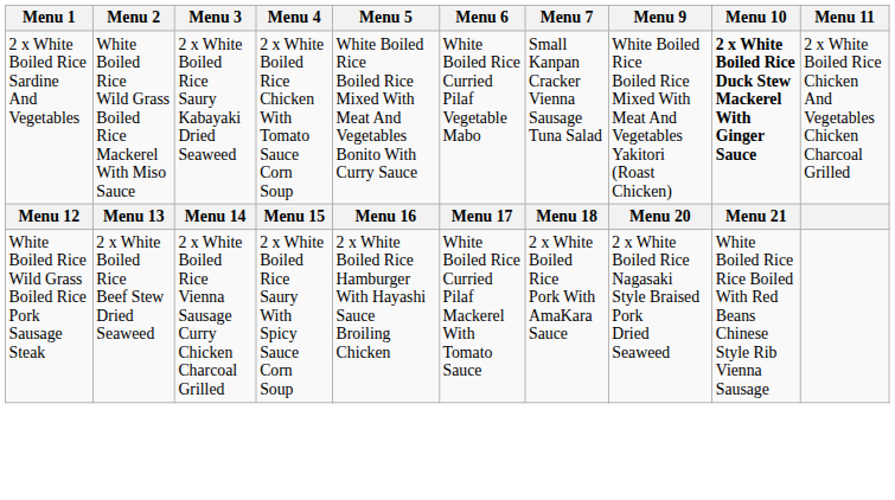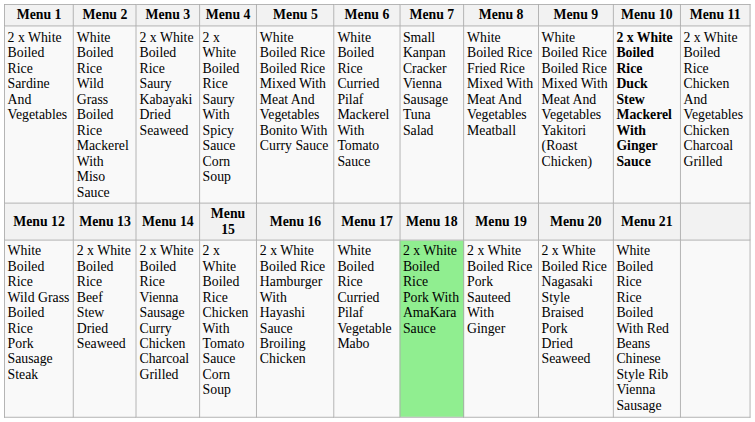 <table class="wikitable collapsible collapsed" style="min-width:400px">
 <tr>
 <th>Menu 1</th>
 <th>Menu 2</th>
 <th>Menu 3</th>
 <th>Menu 4</th>
 <th>Menu 5</th>
 <th>Menu 6</th>
 <th>Menu 7</th>
+<th>Menu 8</th>
 <th>Menu 9</th>
 <th>Menu 10</th>
 <th>Menu 11</th>
 </tr>
 <tr style="vertical-align: top;">
 <td>2 x White Boiled Rice<br>Sardine And Vegetables</td>
 <td>White Boiled Rice<br>Wild Grass Boiled Rice<br>Mackerel With Miso Sauce</td>
 <td>2 x White Boiled Rice<br>Saury Kabayaki<br>Dried Seaweed</td>
-<td>2 x White Boiled Rice<br>Chicken With Tomato Sauce<br>Corn Soup</td>
+<td>2 x White Boiled Rice<br>Saury With Spicy Sauce<br>Corn Soup</td>
 <td>White Boiled Rice<br>Boiled Rice Mixed With Meat And Vegetables<br>Bonito With Curry Sauce</td>
-<td>White Boiled Rice<br>Curried Pilaf<br>Vegetable Mabo</td>
+<td>White Boiled Rice<br>Curried Pilaf<br>Mackerel With Tomato Sauce</td>
 <td>Small Kanpan Cracker<br>Vienna Sausage<br>Tuna Salad</td>
+<td>White Boiled Rice<br>Fried Rice Mixed With Meat And Vegetables<br>Meatball</td>
 <td>White Boiled Rice<br>Boiled Rice Mixed With Meat And Vegetables<br>Yakitori (Roast Chicken)</td>
 <td><strong>2 x White Boiled Rice<br>Duck Stew<br>Mackerel With Ginger Sauce</strong></td>
 <td>2 x White Boiled Rice<br>Chicken And Vegetables<br>Chicken Charcoal Grilled</td>
 </tr>
 <tr>
 <th>Menu 12</th>
 <th>Menu 13</th>
 <th>Menu 14</th>
 <th>Menu 15</th>
 <th>Menu 16</th>
 <th>Menu 17</th>
 <th>Menu 18</th>
+<th>Menu 19</th>
 <th>Menu 20</th>
 <th>Menu 21</th>
 <th></th>
 </tr>
 <tr style="vertical-align: top;">
 <td>White Boiled Rice<br>Wild Grass Boiled Rice<br>Pork Sausage Steak</td>
 <td>2 x White Boiled Rice<br>Beef Stew<br>Dried Seaweed</td>
 <td>2 x White Boiled Rice<br>Vienna Sausage Curry<br>Chicken Charcoal Grilled</td>
-<td>2 x White Boiled Rice<br>Saury With Spicy Sauce<br>Corn Soup</td>
+<td>2 x White Boiled Rice<br>Chicken With Tomato Sauce<br>Corn Soup</td>
 <td>2 x White Boiled Rice<br>Hamburger With Hayashi Sauce<br>Broiling Chicken</td>
-<td>White Boiled Rice<br>Curried Pilaf<br>Mackerel With Tomato Sauce</td>
-<td>2 x White Boiled Rice<br>Pork With AmaKara Sauce</td>
+<td>White Boiled Rice<br>Curried Pilaf<br>Vegetable Mabo</td>
+<td style="background: lightgreen;">2 x White Boiled Rice<br>Pork With AmaKara Sauce</td>
+<td>2 x White Boiled Rice<br>Pork Sauteed With Ginger</td>
 <td>2 x White Boiled Rice<br>Nagasaki Style Braised Pork<br>Dried Seaweed</td>
 <td>White Boiled Rice<br>Rice Boiled With Red Beans<br>Chinese Style Rib<br>Vienna Sausage</td>
 <td></td>
 </tr>
 </table>
